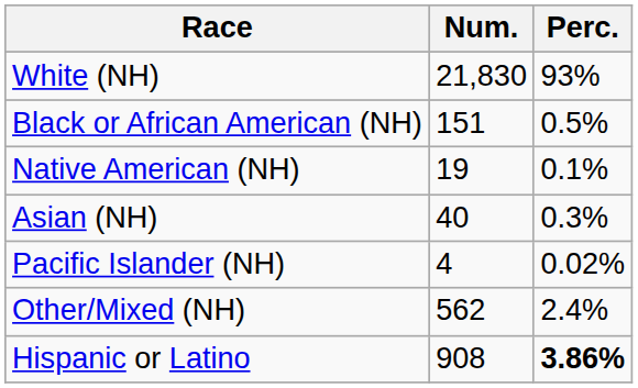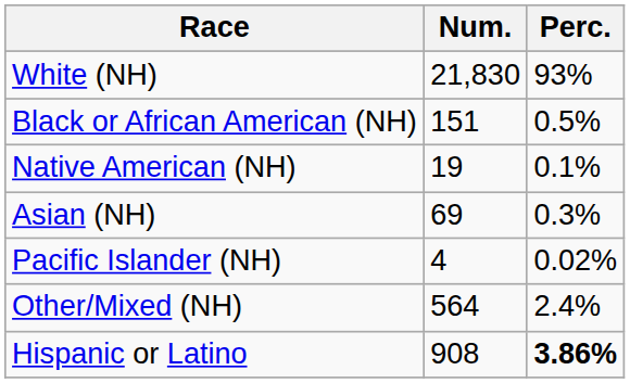 <table class="wikitable">
 <tr>
 <th>Race</th>
 <th>Num.</th>
 <th>Perc.</th>
 </tr>
 <tr>
 <td><a href='#'>White</a> (NH)</td>
 <td>21,830</td>
 <td>93%</td>
 </tr>
 <tr>
 <td><a href='#'>Black or African American</a> (NH)</td>
 <td>151</td>
 <td>0.5%</td>
 </tr>
 <tr>
 <td><a href='#'>Native American</a> (NH)</td>
 <td>19</td>
 <td>0.1%</td>
 </tr>
 <tr>
 <td><a href='#'>Asian</a> (NH)</td>
-<td>40</td>
+<td>69</td>
 <td>0.3%</td>
 </tr>
 <tr>
 <td><a href='#'>Pacific Islander</a> (NH)</td>
 <td>4</td>
 <td>0.02%</td>
 </tr>
 <tr>
 <td><a href='#'>Other/Mixed</a> (NH)</td>
-<td>562</td>
+<td>564</td>
 <td>2.4%</td>
 </tr>
 <tr>
 <td><a href='#'>Hispanic</a> or <a href='#'>Latino</a></td>
 <td>908</td>
 <td><strong>3.86%</strong></td>
 </tr>
 </table>
